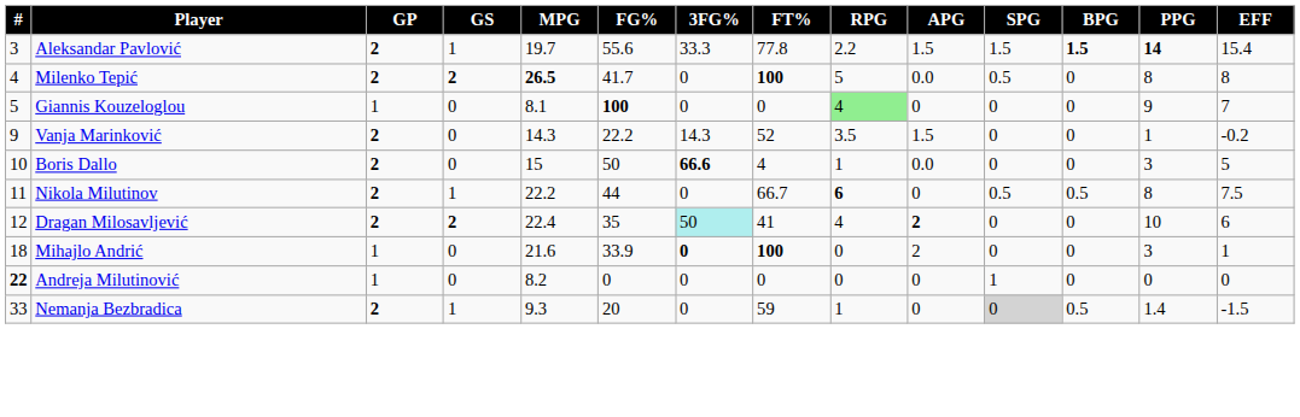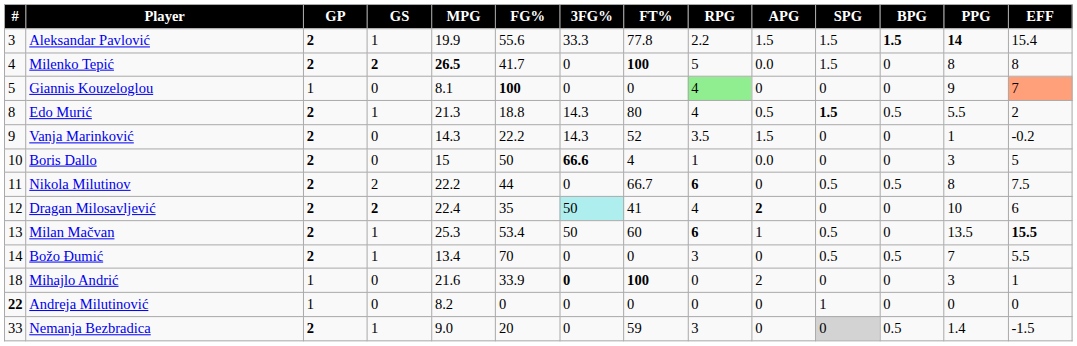 <table class="wikitable sortable" style="font-size: 90%">
 <tr>
 <th style="background:black; color:white;" width="2%">#</th>
 <th style="background:black; color:white;">Player</th>
 <th style="background:black; color:white;" width="6%">GP</th>
 <th style="background:black; color:white;" width="6%">GS</th>
 <th style="background:black; color:white;" width="6%">MPG</th>
 <th style="background:black; color:white;" width="6%">FG%</th>
 <th style="background:black; color:white;" width="6%">3FG%</th>
 <th style="background:black; color:white;" width="6%">FT%</th>
 <th style="background:black; color:white;" width="6%">RPG</th>
 <th style="background:black; color:white;" width="6%">APG</th>
 <th style="background:black; color:white;" width="6%">SPG</th>
 <th style="background:black; color:white;" width="6%">BPG</th>
 <th style="background:black; color:white;" width="6%">PPG</th>
 <th style="background:black; color:white;" width="6%">EFF</th>
 </tr>
 <tr>
 <td>3</td>
 <td> <a href='#'>Aleksandar Pavlović</a></td>
 <td><strong>2</strong></td>
 <td>1</td>
-<td>19.7</td>
+<td>19.9</td>
 <td>55.6</td>
 <td>33.3</td>
 <td>77.8</td>
 <td>2.2</td>
 <td>1.5</td>
 <td>1.5</td>
 <td><strong>1.5</strong></td>
 <td><strong>14</strong></td>
 <td>15.4</td>
 </tr>
 <tr>
 <td>4</td>
 <td> <a href='#'>Milenko Tepić</a></td>
 <td><strong>2</strong></td>
 <td><strong>2</strong></td>
 <td><strong>26.5</strong></td>
 <td>41.7</td>
 <td>0</td>
 <td><strong>100</strong></td>
 <td>5</td>
 <td>0.0</td>
-<td>0.5</td>
+<td>1.5</td>
 <td>0</td>
 <td>8</td>
 <td>8</td>
 </tr>
 <tr>
 <td>5</td>
 <td> <a href='#'>Giannis Kouzeloglou</a></td>
 <td>1</td>
 <td>0</td>
 <td>8.1</td>
 <td><strong>100</strong></td>
 <td>0</td>
 <td>0</td>
 <td style="background: lightgreen;">4</td>
 <td>0</td>
 <td>0</td>
 <td>0</td>
 <td>9</td>
-<td>7</td>
+<td style="background: lightsalmon;">7</td>
+</tr>
+<tr>
+<td>8</td>
+<td> <a href='#'>Edo Murić</a></td>
+<td><strong>2</strong></td>
+<td>1</td>
+<td>21.3</td>
+<td>18.8</td>
+<td>14.3</td>
+<td>80</td>
+<td>4</td>
+<td>0.5</td>
+<td><strong>1.5</strong></td>
+<td>0.5</td>
+<td>5.5</td>
+<td>2</td>
 </tr>
 <tr>
 <td>9</td>
 <td> <a href='#'>Vanja Marinković</a></td>
 <td><strong>2</strong></td>
 <td>0</td>
 <td>14.3</td>
 <td>22.2</td>
 <td>14.3</td>
 <td>52</td>
 <td>3.5</td>
 <td>1.5</td>
 <td>0</td>
 <td>0</td>
 <td>1</td>
 <td>-0.2</td>
 </tr>
 <tr>
 <td>10</td>
 <td> <a href='#'>Boris Dallo</a></td>
 <td><strong>2</strong></td>
 <td>0</td>
 <td>15</td>
 <td>50</td>
 <td><strong>66.6</strong></td>
 <td>4</td>
 <td>1</td>
 <td>0.0</td>
 <td>0</td>
 <td>0</td>
 <td>3</td>
 <td>5</td>
 </tr>
 <tr>
 <td>11</td>
 <td> <a href='#'>Nikola Milutinov</a></td>
 <td><strong>2</strong></td>
-<td>1</td>
+<td>2</td>
 <td>22.2</td>
 <td>44</td>
 <td>0</td>
 <td>66.7</td>
 <td><strong>6</strong></td>
 <td>0</td>
 <td>0.5</td>
 <td>0.5</td>
 <td>8</td>
 <td>7.5</td>
 </tr>
 <tr>
 <td>12</td>
 <td> <a href='#'>Dragan Milosavljević</a></td>
 <td><strong>2</strong></td>
 <td><strong>2</strong></td>
 <td>22.4</td>
 <td>35</td>
 <td style="background: paleturquoise;">50</td>
 <td>41</td>
 <td>4</td>
 <td><strong>2</strong></td>
 <td>0</td>
 <td>0</td>
 <td>10</td>
 <td>6</td>
+</tr>
+<tr>
+<td>13</td>
+<td> <a href='#'>Milan Mačvan</a></td>
+<td><strong>2</strong></td>
+<td>1</td>
+<td>25.3</td>
+<td>53.4</td>
+<td>50</td>
+<td>60</td>
+<td><strong>6</strong></td>
+<td>1</td>
+<td>0.5</td>
+<td>0</td>
+<td>13.5</td>
+<td><strong>15.5</strong></td>
+</tr>
+<tr>
+<td>14</td>
+<td> <a href='#'>Božo Đumić</a></td>
+<td><strong>2</strong></td>
+<td>1</td>
+<td>13.4</td>
+<td>70</td>
+<td>0</td>
+<td>0</td>
+<td>3</td>
+<td>0</td>
+<td>0.5</td>
+<td>0.5</td>
+<td>7</td>
+<td>5.5</td>
 </tr>
 <tr>
 <td>18</td>
 <td> <a href='#'>Mihajlo Andrić</a></td>
 <td>1</td>
 <td>0</td>
 <td>21.6</td>
 <td>33.9</td>
 <td><strong>0</strong></td>
 <td><strong>100</strong></td>
 <td>0</td>
 <td>2</td>
 <td>0</td>
 <td>0</td>
 <td>3</td>
 <td>1</td>
 </tr>
 <tr>
 <td><strong>22</strong></td>
 <td> <a href='#'>Andreja Milutinović</a></td>
 <td>1</td>
 <td>0</td>
 <td>8.2</td>
 <td>0</td>
 <td>0</td>
 <td>0</td>
 <td>0</td>
 <td>0</td>
 <td>1</td>
 <td>0</td>
 <td>0</td>
 <td>0</td>
 </tr>
 <tr>
 <td>33</td>
 <td> <a href='#'>Nemanja Bezbradica</a></td>
 <td><strong>2</strong></td>
 <td>1</td>
-<td>9.3</td>
+<td>9.0</td>
 <td>20</td>
 <td>0</td>
 <td>59</td>
-<td>1</td>
+<td>3</td>
 <td>0</td>
 <td style="background: lightgrey;">0</td>
 <td>0.5</td>
 <td>1.4</td>
 <td>-1.5</td>
 </tr>
 </table>
